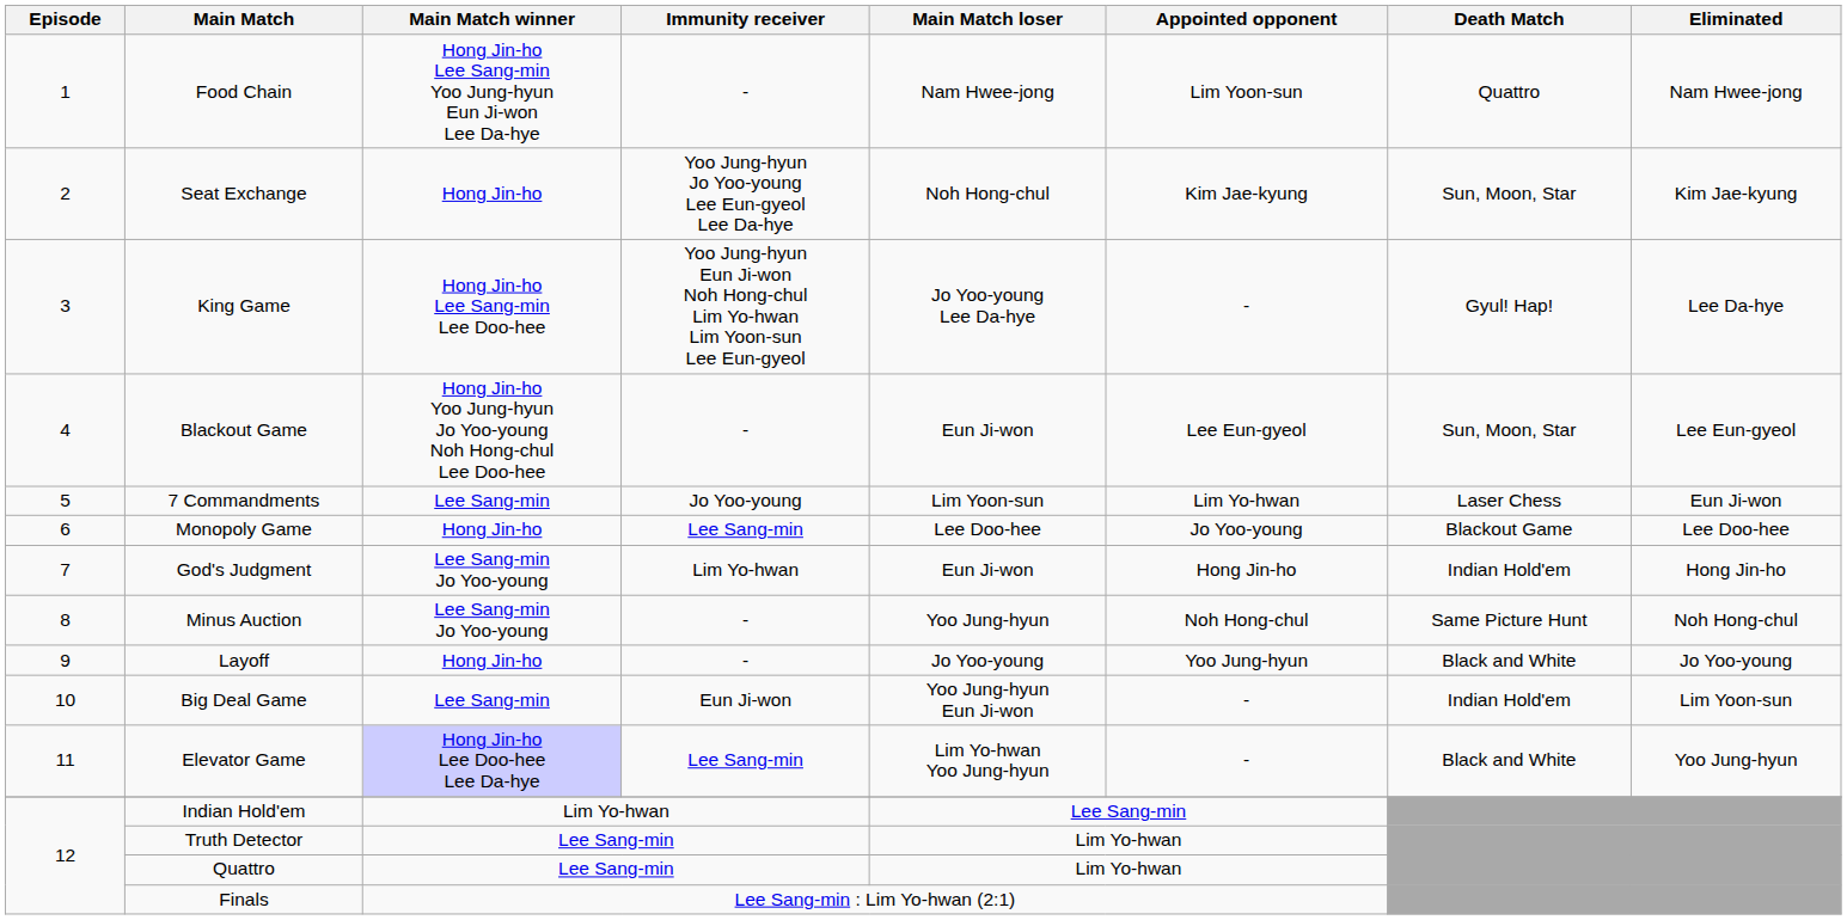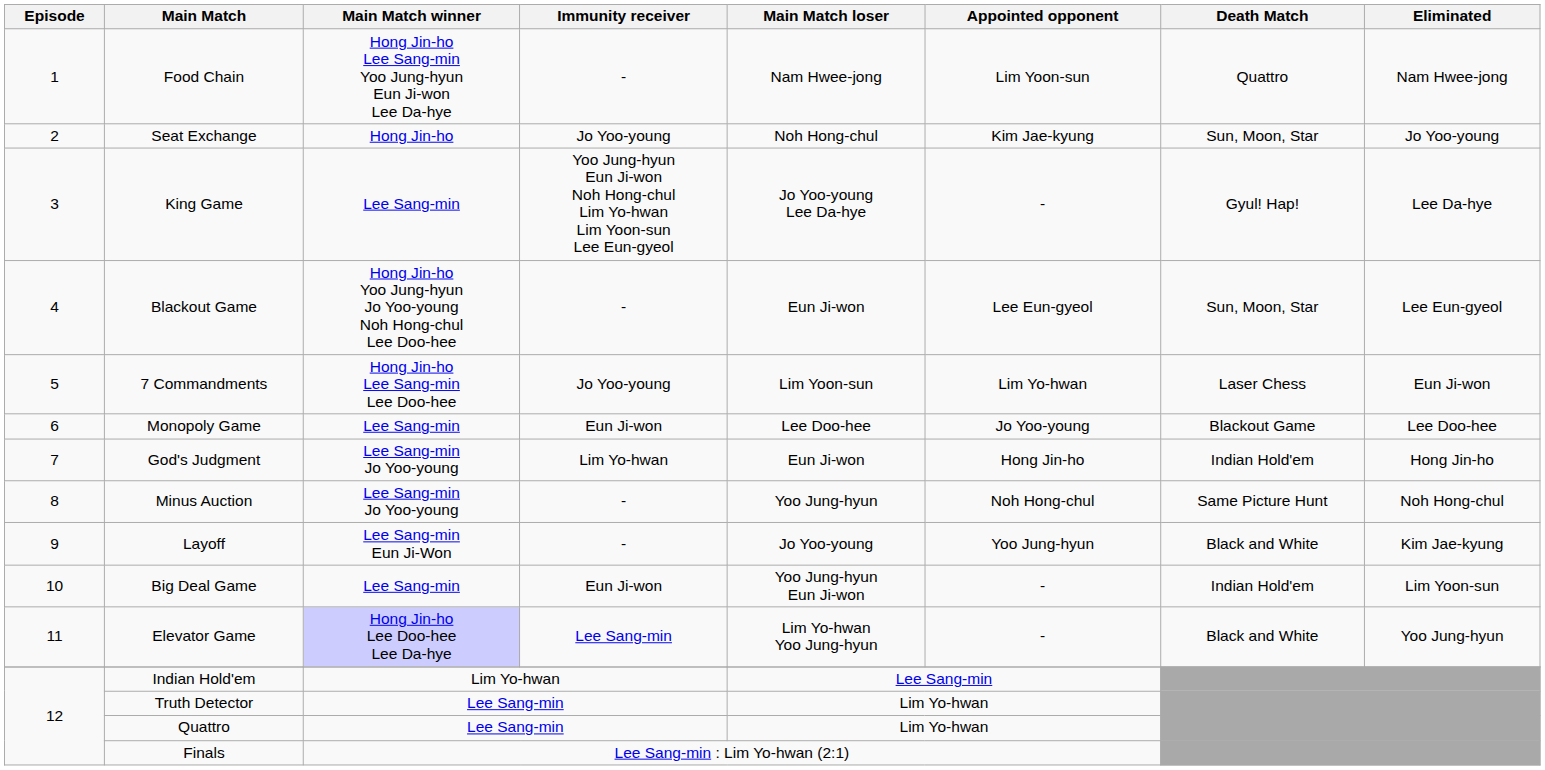 <table class="wikitable plainrowheaders" style="text-align:center; width: 100%;">
 <tr>
 <th>Episode</th>
 <th>Main Match</th>
 <th>Main Match winner</th>
 <th>Immunity receiver</th>
 <th>Main Match loser</th>
 <th>Appointed opponent</th>
 <th>Death Match</th>
 <th>Eliminated</th>
 </tr>
 <tr>
 <td>1</td>
 <td>Food Chain</td>
 <td><a href='#'>Hong Jin-ho</a><br><a href='#'>Lee Sang-min</a><br>Yoo Jung-hyun<br>Eun Ji-won<br>Lee Da-hye</td>
 <td>-</td>
 <td>Nam Hwee-jong</td>
 <td>Lim Yoon-sun</td>
 <td>Quattro</td>
 <td>Nam Hwee-jong</td>
 </tr>
 <tr>
 <td>2</td>
 <td>Seat Exchange</td>
 <td><a href='#'>Hong Jin-ho</a></td>
-<td>Yoo Jung-hyun<br>Jo Yoo-young<br>Lee Eun-gyeol<br>Lee Da-hye</td>
+<td>Jo Yoo-young</td>
 <td>Noh Hong-chul</td>
 <td>Kim Jae-kyung</td>
 <td>Sun, Moon, Star</td>
-<td>Kim Jae-kyung</td>
+<td>Jo Yoo-young</td>
 </tr>
 <tr>
 <td>3</td>
 <td>King Game</td>
-<td><a href='#'>Hong Jin-ho</a><br><a href='#'>Lee Sang-min</a><br>Lee Doo-hee</td>
+<td><a href='#'>Lee Sang-min</a></td>
 <td>Yoo Jung-hyun<br>Eun Ji-won<br>Noh Hong-chul<br>Lim Yo-hwan<br>Lim Yoon-sun<br>Lee Eun-gyeol</td>
 <td>Jo Yoo-young<br>Lee Da-hye</td>
 <td>-</td>
 <td>Gyul! Hap!</td>
 <td>Lee Da-hye</td>
 </tr>
 <tr>
 <td>4</td>
 <td>Blackout Game</td>
 <td><a href='#'>Hong Jin-ho</a><br>Yoo Jung-hyun<br>Jo Yoo-young<br>Noh Hong-chul<br>Lee Doo-hee</td>
 <td>-</td>
 <td>Eun Ji-won</td>
 <td>Lee Eun-gyeol</td>
 <td>Sun, Moon, Star</td>
 <td>Lee Eun-gyeol</td>
 </tr>
 <tr>
 <td>5</td>
 <td>7 Commandments</td>
-<td><a href='#'>Lee Sang-min</a></td>
+<td><a href='#'>Hong Jin-ho</a><br><a href='#'>Lee Sang-min</a><br>Lee Doo-hee</td>
 <td>Jo Yoo-young</td>
 <td>Lim Yoon-sun</td>
 <td>Lim Yo-hwan</td>
 <td>Laser Chess</td>
 <td>Eun Ji-won</td>
 </tr>
 <tr>
 <td>6</td>
 <td>Monopoly Game</td>
-<td><a href='#'>Hong Jin-ho</a></td>
 <td><a href='#'>Lee Sang-min</a></td>
+<td>Eun Ji-won</td>
 <td>Lee Doo-hee</td>
 <td>Jo Yoo-young</td>
 <td>Blackout Game</td>
 <td>Lee Doo-hee</td>
 </tr>
 <tr>
 <td>7</td>
 <td>God's Judgment</td>
 <td><a href='#'>Lee Sang-min</a><br>Jo Yoo-young</td>
 <td>Lim Yo-hwan</td>
 <td>Eun Ji-won</td>
 <td>Hong Jin-ho</td>
 <td>Indian Hold'em</td>
 <td>Hong Jin-ho</td>
 </tr>
 <tr>
 <td>8</td>
 <td>Minus Auction</td>
 <td><a href='#'>Lee Sang-min</a><br>Jo Yoo-young</td>
 <td>-</td>
 <td>Yoo Jung-hyun</td>
 <td>Noh Hong-chul</td>
 <td>Same Picture Hunt</td>
 <td>Noh Hong-chul</td>
 </tr>
 <tr>
 <td>9</td>
 <td>Layoff</td>
-<td><a href='#'>Hong Jin-ho</a></td>
+<td><a href='#'>Lee Sang-min</a><br>Eun Ji-Won</td>
 <td>-</td>
 <td>Jo Yoo-young</td>
 <td>Yoo Jung-hyun</td>
 <td>Black and White</td>
-<td>Jo Yoo-young</td>
+<td>Kim Jae-kyung</td>
 </tr>
 <tr>
 <td>10</td>
 <td>Big Deal Game</td>
 <td><a href='#'>Lee Sang-min</a></td>
 <td>Eun Ji-won</td>
 <td>Yoo Jung-hyun<br>Eun Ji-won</td>
 <td>-</td>
 <td>Indian Hold'em</td>
 <td>Lim Yoon-sun</td>
 </tr>
 <tr>
 <td>11</td>
 <td>Elevator Game</td>
 <td style="background:#CCCCFF;"><a href='#'>Hong Jin-ho</a><br>Lee Doo-hee<br>Lee Da-hye </td>
 <td><a href='#'>Lee Sang-min</a></td>
 <td>Lim Yo-hwan<br>Yoo Jung-hyun</td>
 <td>-</td>
 <td>Black and White</td>
 <td>Yoo Jung-hyun</td>
 </tr>
 <tr>
 </tr>
 <tr align=center>
 <td rowspan=4 height="80px">12</td>
 <td>Indian Hold'em</td>
 <td colspan=2 align="center">Lim Yo-hwan</td>
 <td colspan=2 align="center"><a href='#'>Lee Sang-min</a></td>
 <td colspan=2 style="background:darkgrey;"></td>
 </tr>
 <tr align=center>
 <td>Truth Detector</td>
 <td colspan=2 align="center"><a href='#'>Lee Sang-min</a></td>
 <td colspan=2 align="center">Lim Yo-hwan</td>
 <td colspan=2 style="background:darkgrey;"></td>
 </tr>
 <tr align=center>
 <td>Quattro</td>
 <td colspan=2 align="center"><a href='#'>Lee Sang-min</a></td>
 <td colspan=2 align="center">Lim Yo-hwan</td>
 <td colspan=2 style="background:darkgrey;"></td>
 </tr>
 <tr align=center>
 <td>Finals</td>
 <td colspan=4 align="center"><a href='#'>Lee Sang-min</a> : Lim Yo-hwan (2:1)</td>
 <td colspan=4 style="background:darkgrey;"></td>
 </tr>
 </table>
